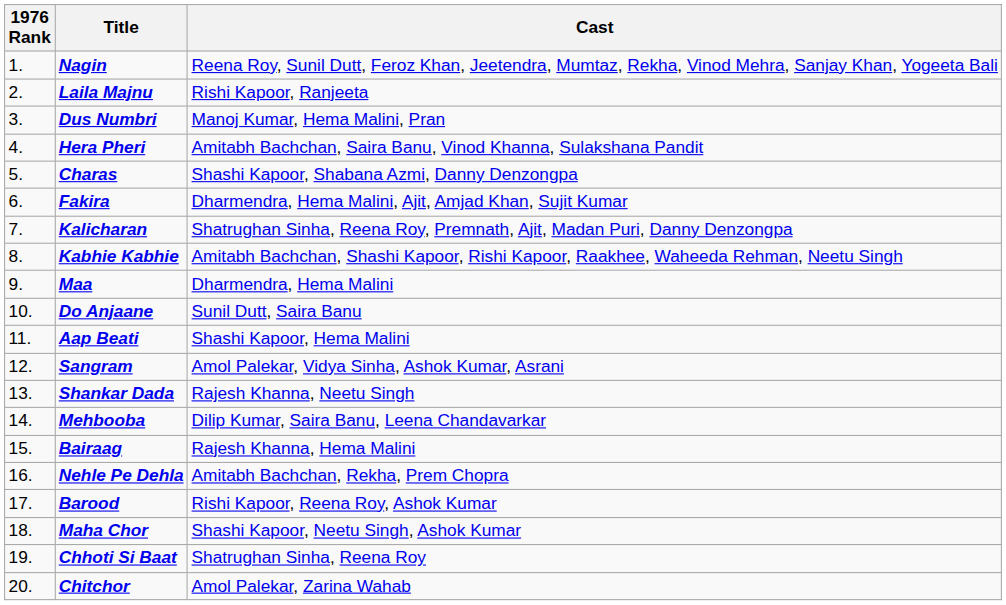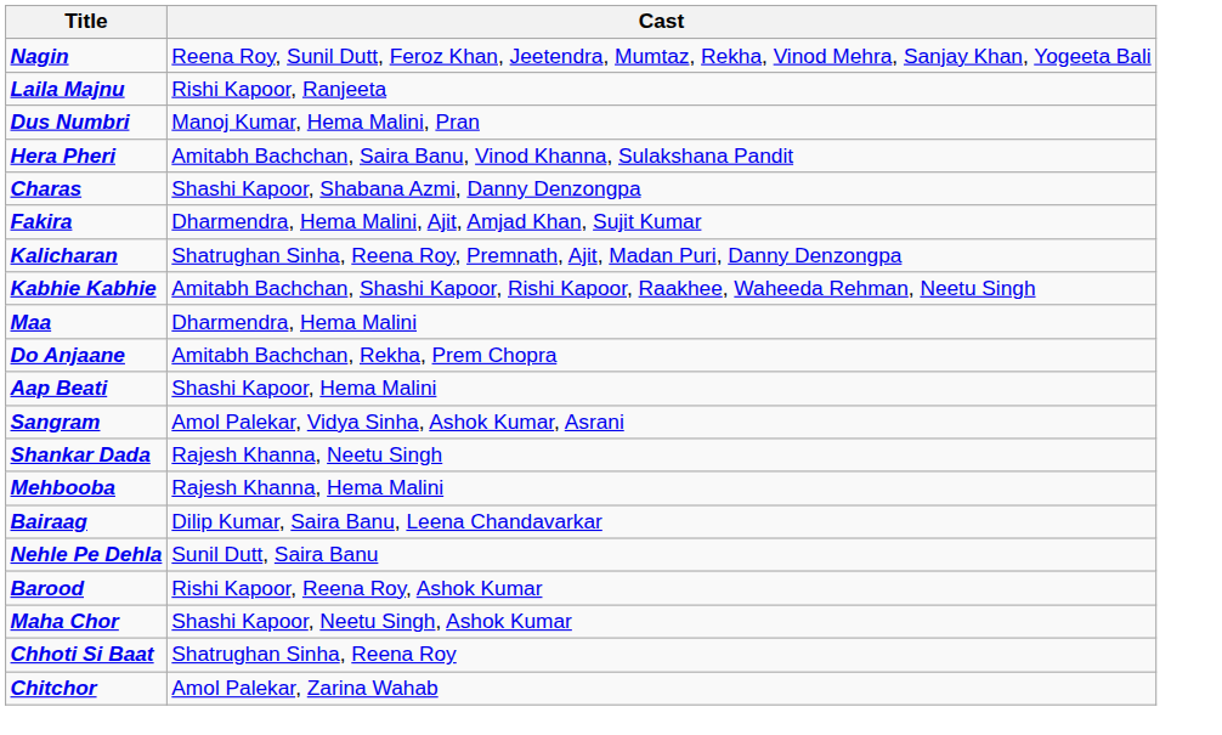 <table class="wikitable">
 <tr>
-<th>1976<br>Rank</th>
 <th>Title</th>
 <th>Cast</th>
 </tr>
 <tr>
-<td>1.</td>
 <td><strong><em><a href='#'>Nagin</a></em></strong></td>
 <td><a href='#'>Reena Roy</a>, <a href='#'>Sunil Dutt</a>, <a href='#'>Feroz Khan</a>, <a href='#'>Jeetendra</a>, <a href='#'>Mumtaz</a>, <a href='#'>Rekha</a>, <a href='#'>Vinod Mehra</a>, <a href='#'>Sanjay Khan</a>, <a href='#'>Yogeeta Bali</a></td>
 </tr>
 <tr>
-<td>2.</td>
 <td><strong><em><a href='#'>Laila Majnu</a></em></strong></td>
 <td><a href='#'>Rishi Kapoor</a>, <a href='#'>Ranjeeta</a></td>
 </tr>
 <tr>
-<td>3.</td>
 <td><strong><em><a href='#'>Dus Numbri</a></em></strong></td>
 <td><a href='#'>Manoj Kumar</a>, <a href='#'>Hema Malini</a>, <a href='#'>Pran</a></td>
 </tr>
 <tr>
-<td>4.</td>
 <td><strong><em><a href='#'>Hera Pheri</a></em></strong></td>
 <td><a href='#'>Amitabh Bachchan</a>, <a href='#'>Saira Banu</a>, <a href='#'>Vinod Khanna</a>, <a href='#'>Sulakshana Pandit</a></td>
 </tr>
 <tr>
-<td>5.</td>
 <td><strong><em><a href='#'>Charas</a></em></strong></td>
 <td><a href='#'>Shashi Kapoor</a>, <a href='#'>Shabana Azmi</a>, <a href='#'>Danny Denzongpa</a></td>
 </tr>
 <tr>
-<td>6.</td>
 <td><strong><em><a href='#'>Fakira</a></em></strong></td>
 <td><a href='#'>Dharmendra</a>, <a href='#'>Hema Malini</a>, <a href='#'>Ajit</a>, <a href='#'>Amjad Khan</a>, <a href='#'>Sujit Kumar</a></td>
 </tr>
 <tr>
-<td>7.</td>
 <td><strong><em><a href='#'>Kalicharan</a></em></strong></td>
 <td><a href='#'>Shatrughan Sinha</a>, <a href='#'>Reena Roy</a>, <a href='#'>Premnath</a>, <a href='#'>Ajit</a>, <a href='#'>Madan Puri</a>, <a href='#'>Danny Denzongpa</a></td>
 </tr>
 <tr>
-<td>8.</td>
 <td><strong><em><a href='#'>Kabhie Kabhie</a></em></strong></td>
 <td><a href='#'>Amitabh Bachchan</a>, <a href='#'>Shashi Kapoor</a>, <a href='#'>Rishi Kapoor</a>, <a href='#'>Raakhee</a>, <a href='#'>Waheeda Rehman</a>, <a href='#'>Neetu Singh</a></td>
 </tr>
 <tr>
-<td>9.</td>
 <td><strong><em><a href='#'>Maa</a></em></strong></td>
 <td><a href='#'>Dharmendra</a>, <a href='#'>Hema Malini</a></td>
 </tr>
 <tr>
-<td>10.</td>
 <td><strong><em><a href='#'>Do Anjaane</a></em></strong></td>
-<td><a href='#'>Sunil Dutt</a>, <a href='#'>Saira Banu</a></td>
+<td><a href='#'>Amitabh Bachchan</a>, <a href='#'>Rekha</a>, <a href='#'>Prem Chopra</a></td>
 </tr>
 <tr>
-<td>11.</td>
 <td><strong><em><a href='#'>Aap Beati</a></em></strong></td>
 <td><a href='#'>Shashi Kapoor</a>, <a href='#'>Hema Malini</a></td>
 </tr>
 <tr>
-<td>12.</td>
 <td><strong><em><a href='#'>Sangram</a></em></strong></td>
 <td><a href='#'>Amol Palekar</a>, <a href='#'>Vidya Sinha</a>, <a href='#'>Ashok Kumar</a>, <a href='#'>Asrani</a></td>
 </tr>
 <tr>
-<td>13.</td>
 <td><strong><em><a href='#'>Shankar Dada</a></em></strong></td>
 <td><a href='#'>Rajesh Khanna</a>, <a href='#'>Neetu Singh</a></td>
 </tr>
 <tr>
-<td>14.</td>
 <td><strong><em><a href='#'>Mehbooba</a></em></strong></td>
+<td><a href='#'>Rajesh Khanna</a>, <a href='#'>Hema Malini</a></td>
+</tr>
+<tr>
+<td><strong><em><a href='#'>Bairaag</a></em></strong></td>
 <td><a href='#'>Dilip Kumar</a>, <a href='#'>Saira Banu</a>, <a href='#'>Leena Chandavarkar</a></td>
 </tr>
 <tr>
-<td>15.</td>
-<td><strong><em><a href='#'>Bairaag</a></em></strong></td>
-<td><a href='#'>Rajesh Khanna</a>, <a href='#'>Hema Malini</a></td>
+<td><strong><em><a href='#'>Nehle Pe Dehla</a></em></strong></td>
+<td><a href='#'>Sunil Dutt</a>, <a href='#'>Saira Banu</a></td>
 </tr>
 <tr>
-<td>16.</td>
-<td><strong><em><a href='#'>Nehle Pe Dehla</a></em></strong></td>
-<td><a href='#'>Amitabh Bachchan</a>, <a href='#'>Rekha</a>, <a href='#'>Prem Chopra</a></td>
-</tr>
-<tr>
-<td>17.</td>
 <td><strong><em><a href='#'>Barood</a></em></strong></td>
 <td><a href='#'>Rishi Kapoor</a>, <a href='#'>Reena Roy</a>, <a href='#'>Ashok Kumar</a></td>
 </tr>
 <tr>
-<td>18.</td>
 <td><strong><em><a href='#'>Maha Chor</a></em></strong></td>
 <td><a href='#'>Shashi Kapoor</a>, <a href='#'>Neetu Singh</a>, <a href='#'>Ashok Kumar</a></td>
 </tr>
 <tr>
-<td>19.</td>
 <td><strong><em><a href='#'>Chhoti Si Baat</a></em></strong></td>
 <td><a href='#'>Shatrughan Sinha</a>, <a href='#'>Reena Roy</a></td>
 </tr>
 <tr>
-<td>20.</td>
 <td><strong><em><a href='#'>Chitchor</a></em></strong></td>
 <td><a href='#'>Amol Palekar</a>, <a href='#'>Zarina Wahab</a></td>
 </tr>
 </table>
